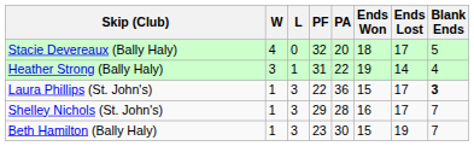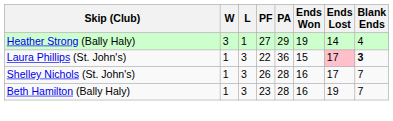 <table class="wikitable">
 <tr>
 <th bgcolor="#efefef" width="320">Skip (Club)</th>
 <th bgcolor="#efefef" width="20">W</th>
 <th bgcolor="#efefef" width="20">L</th>
 <th bgcolor="#efefef" width="20">PF</th>
 <th bgcolor="#efefef" width="20">PA</th>
 <th bgcolor="#efefef" width="20">Ends <br> Won</th>
 <th bgcolor="#efefef" width="20">Ends <br> Lost</th>
 <th bgcolor="#efefef" width="20">Blank <br> Ends</th>
 </tr>
 <tr style="background:#cfc;">
-<td><a href='#'>Stacie Devereaux</a> (Bally Haly)</td>
-<td>4</td>
-<td>0</td>
-<td>32</td>
-<td>20</td>
-<td>18</td>
-<td>17</td>
-<td>5</td>
-</tr>
-<tr style="background:#cfc;">
 <td><a href='#'>Heather Strong</a> (Bally Haly)</td>
 <td>3</td>
 <td>1</td>
-<td>31</td>
-<td>22</td>
+<td>27</td>
+<td>29</td>
 <td>19</td>
 <td>14</td>
 <td>4</td>
 </tr>
 <tr>
 <td><a href='#'>Laura Phillips</a> (St. John's)</td>
 <td>1</td>
 <td>3</td>
 <td>22</td>
 <td>36</td>
 <td>15</td>
-<td>17</td>
+<td style="background: pink;">17</td>
 <td><strong>3</strong></td>
 </tr>
 <tr>
 <td><a href='#'>Shelley Nichols</a> (St. John's)</td>
 <td>1</td>
 <td>3</td>
-<td>29</td>
+<td>26</td>
 <td>28</td>
 <td>16</td>
 <td>17</td>
 <td>7</td>
 </tr>
 <tr>
 <td><a href='#'>Beth Hamilton</a> (Bally Haly)</td>
 <td>1</td>
 <td>3</td>
 <td>23</td>
-<td>30</td>
-<td>15</td>
+<td>28</td>
+<td>16</td>
 <td>19</td>
 <td>7</td>
 </tr>
 </table>
